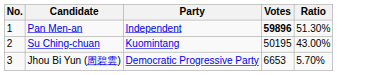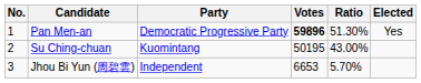 <table class=wikitable>
 <tr>
 <th>No.</th>
 <th>Candidate</th>
 <th>Party</th>
 <th>Votes</th>
 <th>Ratio</th>
+<th>Elected</th>
 </tr>
 <tr>
 <td>1</td>
 <td><a href='#'>Pan Men-an</a></td>
-<td><a href='#'>Independent</a></td>
+<td><a href='#'>Democratic Progressive Party</a></td>
 <td><strong>59896</strong></td>
 <td>51.30%</td>
+<td style="text-align:center;">Yes</td>
 </tr>
 <tr>
 <td>2</td>
 <td><a href='#'>Su Ching-chuan</a></td>
 <td><a href='#'>Kuomintang</a></td>
 <td>50195</td>
 <td>43.00%</td>
+<td></td>
 </tr>
 <tr>
 <td>3</td>
 <td>Jhou Bi Yun (<a href='#'>周碧雲</a>)</td>
-<td><a href='#'>Democratic Progressive Party</a></td>
+<td><a href='#'>Independent</a></td>
 <td>6653</td>
 <td>5.70%</td>
+<td></td>
 </tr>
 </table>
